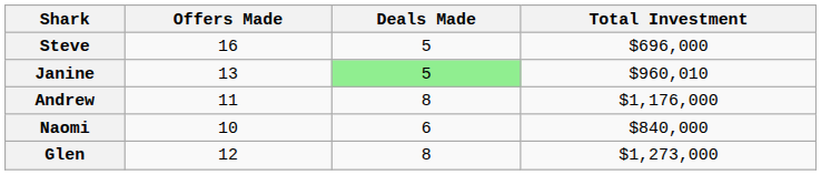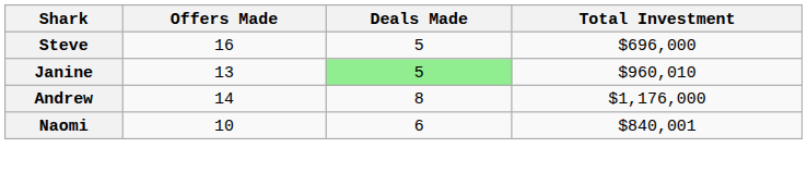 <table class="wikitable plainrowheaders" style="font-size:98%; text-align:center; width: 100%; margin-left: auto; margin-right: auto;">
 <tr>
 <th>Shark</th>
 <th>Offers Made</th>
 <th>Deals Made</th>
 <th>Total Investment</th>
 </tr>
 <tr>
 <th>Steve</th>
 <td>16</td>
 <td>5</td>
 <td>$696,000</td>
 </tr>
 <tr>
 <th>Janine</th>
 <td>13</td>
 <td style="background: lightgreen;">5</td>
 <td>$960,010</td>
 </tr>
 <tr>
 <th>Andrew</th>
-<td>11</td>
+<td>14</td>
 <td>8</td>
 <td>$1,176,000</td>
 </tr>
 <tr>
 <th>Naomi</th>
 <td>10</td>
 <td>6</td>
-<td>$840,000</td>
-</tr>
-<tr>
-<th>Glen</th>
-<td>12</td>
-<td>8</td>
-<td>$1,273,000</td>
+<td>$840,001</td>
 </tr>
 </table>
